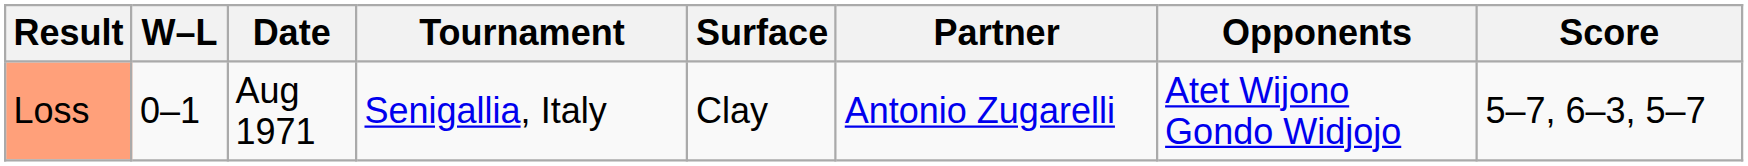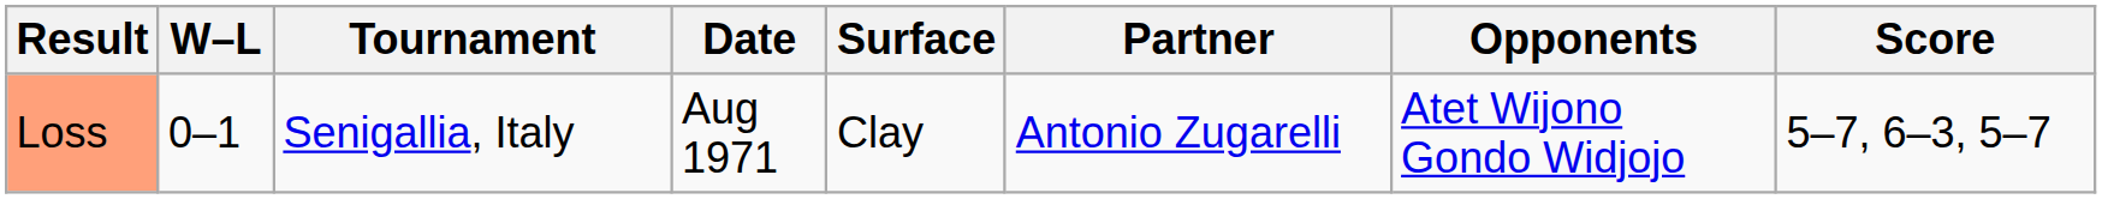 <table class="sortable wikitable">
 <tr>
 <th>Result</th>
 <th style="width:35px" class="unsortable">W–L</th>
+<th style="width:140px">Tournament</th>
 <th style="width:50px">Date</th>
-<th style="width:140px">Tournament</th>
 <th>Surface</th>
 <th style="width:135px">Partner</th>
 <th style="width:135px">Opponents</th>
 <th style="width:110px" class="unsortable">Score</th>
 </tr>
 <tr>
 <td style="background:#ffa07a;">Loss</td>
 <td>0–1</td>
+<td><a href='#'>Senigallia</a>, Italy</td>
 <td>Aug 1971</td>
-<td><a href='#'>Senigallia</a>, Italy</td>
 <td>Clay</td>
 <td> <a href='#'>Antonio Zugarelli</a></td>
 <td> <a href='#'>Atet Wijono</a><br> <a href='#'>Gondo Widjojo</a></td>
 <td>5–7, 6–3, 5–7</td>
 </tr>
 </table>
